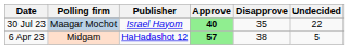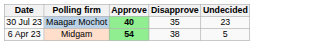 <table class="wikitable sortable" style="text-align:center; font-size:90%; line-height:13px">
 <tr>
 <th>Date</th>
 <th>Polling firm</th>
-<th>Publisher</th>
 <th>Approve</th>
 <th>Disapprove</th>
 <th>Undecided</th>
 </tr>
 <tr>
 <td data-sort-value=2023-07-30>30 Jul 23</td>
 <td style=background:#BAD1E6>Maagar Mochot</td>
-<td><em><a href='#'>Israel Hayom</a></em></td>
 <td style=background:lightgreen><strong>40</strong></td>
 <td>35</td>
-<td>22</td>
+<td>23</td>
 </tr>
 <tr>
 <td data-sort-value=2023-04-06>6 Apr 23</td>
 <td style="background:#FFDFCC;">Midgam</td>
-<td><a href='#'>HaHadashot 12</a></td>
-<td style=background:lightgreen><strong>57</strong></td>
+<td style=background:lightgreen><strong>54</strong></td>
 <td>38</td>
 <td>5</td>
 </tr>
 </table>
